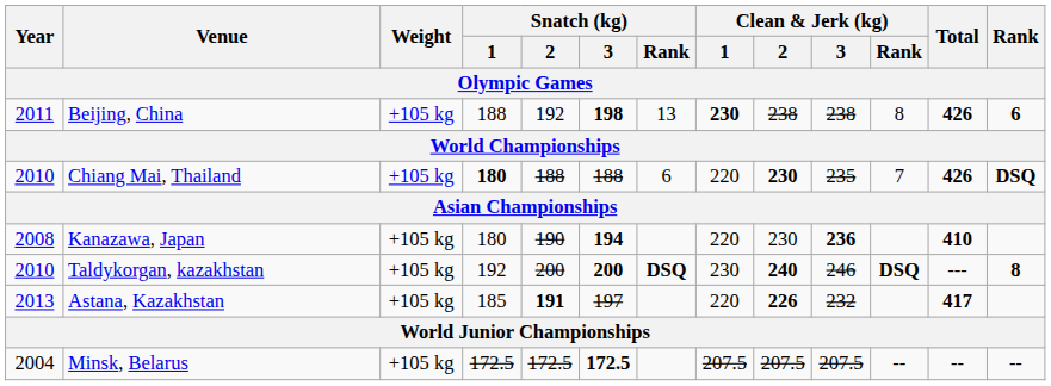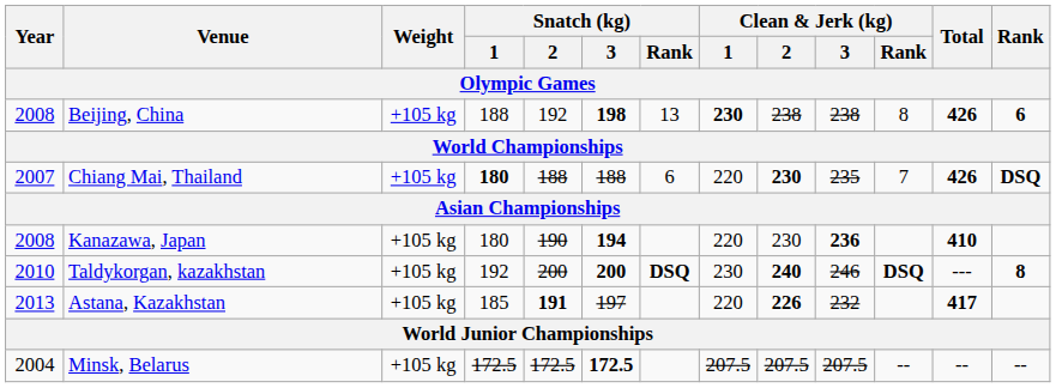 <table class = "wikitable" style="text-align:center;">
 <tr>
 <th rowspan=2 width=40>Year</th>
 <th rowspan=2 width=250>Venue</th>
 <th rowspan=2 width=60>Weight</th>
 <th colspan=4>Snatch (kg)</th>
 <th colspan=4>Clean & Jerk (kg)</th>
 <th rowspan=2 width=40>Total</th>
 <th rowspan=2 width=40>Rank</th>
 </tr>
 <tr>
 <th width=40>1</th>
 <th width=40>2</th>
 <th width=40>3</th>
 <th width=40>Rank</th>
 <th width=40>1</th>
 <th width=40>2</th>
 <th width=40>3</th>
 <th width=40>Rank</th>
 </tr>
 <tr>
 <th colspan=13><a href='#'>Olympic Games</a></th>
 </tr>
 <tr>
-<td><a href='#'>2011</a></td>
+<td><a href='#'>2008</a></td>
 <td align=left> <a href='#'>Beijing</a>, <a href='#'>China</a></td>
 <td><a href='#'>+105 kg</a></td>
 <td>188</td>
 <td>192</td>
 <td><strong>198</strong></td>
 <td>13</td>
 <td><strong>230</strong></td>
 <td><s>238</s></td>
 <td><s>238</s></td>
 <td>8</td>
 <td><strong>426</strong></td>
 <td><strong>6</strong></td>
 </tr>
 <tr>
 <th colspan=13><a href='#'>World Championships</a></th>
 </tr>
 <tr>
-<td><a href='#'>2010</a></td>
+<td><a href='#'>2007</a></td>
 <td align=left> <a href='#'>Chiang Mai</a>, <a href='#'>Thailand</a></td>
 <td><a href='#'>+105 kg</a></td>
 <td><strong>180</strong></td>
 <td><s>188</s></td>
 <td><s>188</s></td>
 <td>6</td>
 <td>220</td>
 <td><strong>230</strong></td>
 <td><s>235</s></td>
 <td>7</td>
 <td><strong>426</strong></td>
 <td><strong>DSQ</strong></td>
 </tr>
 <tr>
 <th colspan=13><a href='#'>Asian Championships</a></th>
 </tr>
 <tr>
 <td><a href='#'>2008</a></td>
 <td align=left> <a href='#'>Kanazawa</a>, <a href='#'>Japan</a></td>
 <td>+105 kg</td>
 <td>180</td>
 <td><s>190</s></td>
 <td><strong>194</strong></td>
 <td><strong></strong></td>
 <td>220</td>
 <td>230</td>
 <td><strong>236</strong></td>
 <td><strong></strong></td>
 <td><strong>410</strong></td>
 <td><strong></strong></td>
 </tr>
 <tr>
 <td><a href='#'>2010</a></td>
 <td align=left> <a href='#'>Taldykorgan</a>, <a href='#'>kazakhstan</a></td>
 <td>+105 kg</td>
 <td>192</td>
 <td><s>200</s></td>
 <td><strong>200</strong></td>
 <td><strong>DSQ</strong></td>
 <td>230</td>
 <td><strong>240</strong></td>
 <td><s>246</s></td>
 <td><strong>DSQ</strong></td>
 <td>---</td>
 <td><strong>8</strong></td>
 </tr>
 <tr>
 <td><a href='#'>2013</a></td>
 <td align=left> <a href='#'>Astana</a>, <a href='#'>Kazakhstan</a></td>
 <td>+105 kg</td>
 <td>185</td>
 <td><strong>191</strong></td>
 <td><s>197</s></td>
 <td><strong></strong></td>
 <td>220</td>
 <td><strong>226</strong></td>
 <td><s>232</s></td>
 <td><strong></strong></td>
 <td><strong>417</strong></td>
 <td><strong></strong></td>
 </tr>
 <tr>
 <th colspan=13>World Junior Championships</th>
 </tr>
 <tr>
 <td>2004</td>
 <td align=left> <a href='#'>Minsk</a>, <a href='#'>Belarus</a></td>
 <td>+105 kg</td>
 <td><s>172.5</s></td>
 <td><s>172.5</s></td>
 <td><strong>172.5</strong></td>
 <td><strong></strong></td>
 <td><s>207.5</s></td>
 <td><s>207.5</s></td>
 <td><s>207.5</s></td>
 <td>--</td>
 <td>--</td>
 <td>--</td>
 </tr>
 </table>
